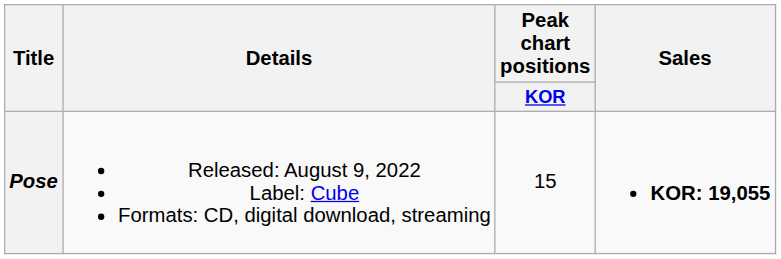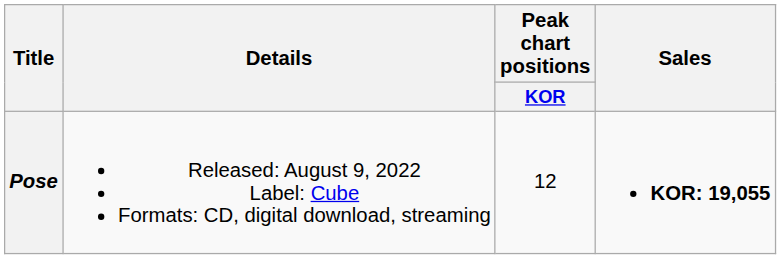 <table class="wikitable plainrowheaders" style="text-align:center">
 <tr>
 <th rowspan="2" scope="col">Title</th>
 <th rowspan="2" scope="col">Details</th>
 <th scope="col">Peak chart positions</th>
 <th rowspan="2" scope="col">Sales</th>
 </tr>
 <tr>
 <th scope="col" style="font-size:90%; width:2.5em"><a href='#'>KOR</a><br></th>
 </tr>
 <tr>
 <th scope="row"><em>Pose</em></th>
 <td><br><ul><li>Released: August 9, 2022</li><li>Label: <a href='#'>Cube</a></li><li>Formats: CD, digital download, streaming</li></ul></td>
-<td>15</td>
+<td>12</td>
 <td><strong><br><ul><li>KOR: 19,055</li></ul></strong></td>
 </tr>
 </table>
